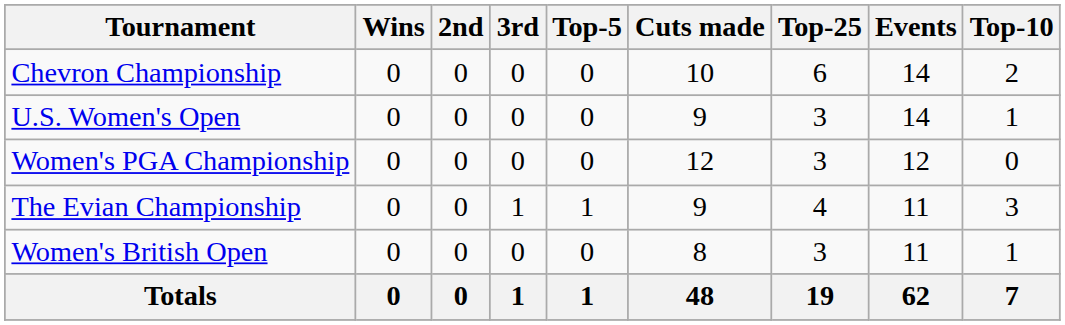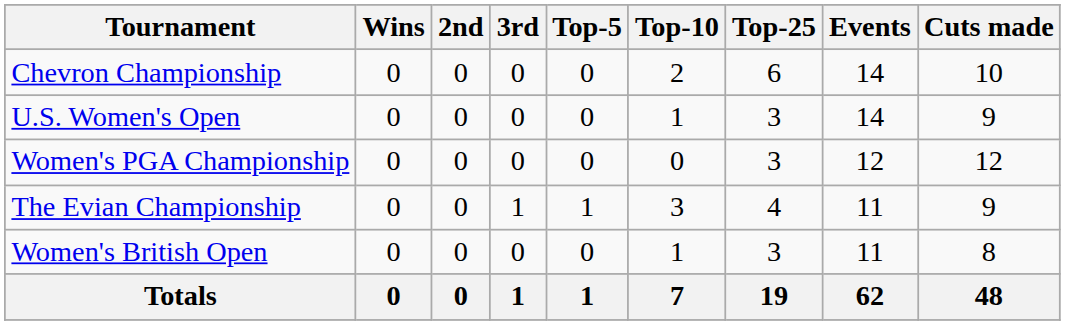 <table class=wikitable style=text-align:center>
 <tr>
 <th>Tournament</th>
 <th>Wins</th>
 <th>2nd</th>
 <th>3rd</th>
 <th>Top-5</th>
-<th>Cuts made</th>
+<th>Top-10</th>
 <th>Top-25</th>
 <th>Events</th>
-<th>Top-10</th>
+<th>Cuts made</th>
 </tr>
 <tr>
 <td align=left><a href='#'>Chevron Championship</a></td>
 <td>0</td>
 <td>0</td>
 <td>0</td>
 <td>0</td>
-<td>10</td>
+<td>2</td>
 <td>6</td>
 <td>14</td>
-<td>2</td>
+<td>10</td>
 </tr>
 <tr>
 <td align=left><a href='#'>U.S. Women's Open</a></td>
 <td>0</td>
 <td>0</td>
 <td>0</td>
 <td>0</td>
-<td>9</td>
+<td>1</td>
 <td>3</td>
 <td>14</td>
-<td>1</td>
+<td>9</td>
 </tr>
 <tr>
 <td align=left><a href='#'>Women's PGA Championship</a></td>
 <td>0</td>
 <td>0</td>
 <td>0</td>
 <td>0</td>
-<td>12</td>
+<td>0</td>
 <td>3</td>
 <td>12</td>
-<td>0</td>
+<td>12</td>
 </tr>
 <tr>
 <td align=left><a href='#'>The Evian Championship</a></td>
 <td>0</td>
 <td>0</td>
 <td>1</td>
 <td>1</td>
-<td>9</td>
+<td>3</td>
 <td>4</td>
 <td>11</td>
-<td>3</td>
+<td>9</td>
 </tr>
 <tr>
 <td align=left><a href='#'>Women's British Open</a></td>
 <td>0</td>
 <td>0</td>
 <td>0</td>
 <td>0</td>
-<td>8</td>
+<td>1</td>
 <td>3</td>
 <td>11</td>
-<td>1</td>
+<td>8</td>
 </tr>
 <tr>
 <th>Totals</th>
 <th>0</th>
 <th>0</th>
 <th>1</th>
 <th>1</th>
-<th>48</th>
+<th>7</th>
 <th>19</th>
 <th>62</th>
-<th>7</th>
+<th>48</th>
 </tr>
 </table>
